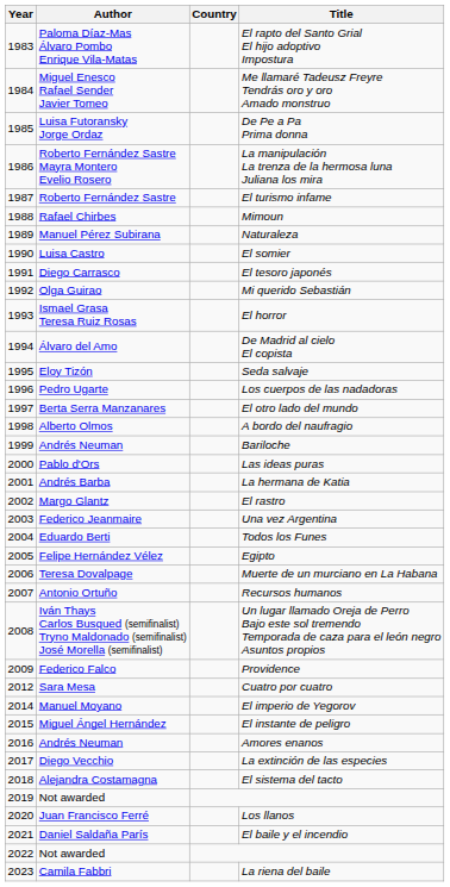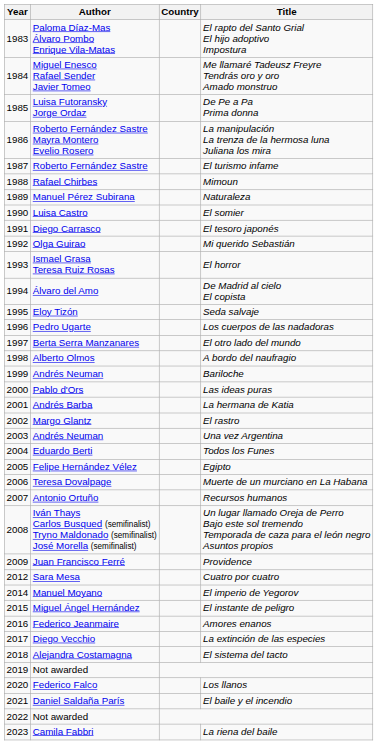 <table class="wikitable sortable">
 <tr>
 <th>Year</th>
 <th>Author</th>
 <th>Country</th>
 <th>Title</th>
 </tr>
 <tr>
 <td>1983</td>
 <td><a href='#'>Paloma Díaz-Mas</a><br><a href='#'>Álvaro Pombo</a><br><a href='#'>Enrique Vila-Matas</a></td>
 <td><br><br></td>
 <td><em>El rapto del Santo Grial</em><br><em>El hijo adoptivo</em><br><em>Impostura</em></td>
 </tr>
 <tr>
 <td>1984</td>
 <td><a href='#'>Miguel Enesco</a><br><a href='#'>Rafael Sender</a><br><a href='#'>Javier Tomeo</a></td>
 <td><br><br></td>
 <td><em>Me llamaré Tadeusz Freyre</em><br><em>Tendrás oro y oro</em><br><em>Amado monstruo</em></td>
 </tr>
 <tr>
 <td>1985</td>
 <td><a href='#'>Luisa Futoransky</a><br><a href='#'>Jorge Ordaz</a></td>
 <td><br></td>
 <td><em>De Pe a Pa</em><br><em>Prima donna</em></td>
 </tr>
 <tr>
 <td>1986</td>
 <td><a href='#'>Roberto Fernández Sastre</a><br><a href='#'>Mayra Montero</a><br><a href='#'>Evelio Rosero</a></td>
 <td><br><br></td>
 <td><em>La manipulación</em><br><em>La trenza de la hermosa luna</em><br><em>Juliana los mira</em></td>
 </tr>
 <tr>
 <td>1987</td>
 <td><a href='#'>Roberto Fernández Sastre</a></td>
 <td></td>
 <td><em>El turismo infame</em></td>
 </tr>
 <tr>
 <td>1988</td>
 <td><a href='#'>Rafael Chirbes</a></td>
 <td></td>
 <td><em>Mimoun</em></td>
 </tr>
 <tr>
 <td>1989</td>
 <td><a href='#'>Manuel Pérez Subirana</a></td>
 <td></td>
 <td><em>Naturaleza</em></td>
 </tr>
 <tr>
 <td>1990</td>
 <td><a href='#'>Luisa Castro</a></td>
 <td></td>
 <td><em>El somier</em></td>
 </tr>
 <tr>
 <td>1991</td>
 <td><a href='#'>Diego Carrasco</a></td>
 <td></td>
 <td><em>El tesoro japonés</em></td>
 </tr>
 <tr>
 <td>1992</td>
 <td><a href='#'>Olga Guirao</a></td>
 <td></td>
 <td><em>Mi querido Sebastián</em></td>
 </tr>
 <tr>
 <td>1993</td>
 <td><a href='#'>Ismael Grasa</a><br><a href='#'>Teresa Ruiz Rosas</a></td>
 <td></td>
 <td><em>El horror</em></td>
 </tr>
 <tr>
 <td>1994</td>
 <td><a href='#'>Álvaro del Amo</a></td>
 <td><br></td>
 <td><em>De Madrid al cielo</em><br><em>El copista</em></td>
 </tr>
 <tr>
 <td>1995</td>
 <td><a href='#'>Eloy Tizón</a></td>
 <td></td>
 <td><em>Seda salvaje</em></td>
 </tr>
 <tr>
 <td>1996</td>
 <td><a href='#'>Pedro Ugarte</a></td>
 <td></td>
 <td><em>Los cuerpos de las nadadoras</em></td>
 </tr>
 <tr>
 <td>1997</td>
 <td><a href='#'>Berta Serra Manzanares</a></td>
 <td></td>
 <td><em>El otro lado del mundo</em></td>
 </tr>
 <tr>
 <td>1998</td>
 <td><a href='#'>Alberto Olmos</a></td>
 <td></td>
 <td><em>A bordo del naufragio</em></td>
 </tr>
 <tr>
 <td>1999</td>
 <td><a href='#'>Andrés Neuman</a></td>
 <td><br></td>
 <td><em>Bariloche</em></td>
 </tr>
 <tr>
 <td>2000</td>
 <td><a href='#'>Pablo d'Ors</a></td>
 <td></td>
 <td><em>Las ideas puras</em></td>
 </tr>
 <tr>
 <td>2001</td>
 <td><a href='#'>Andrés Barba</a></td>
 <td></td>
 <td><em>La hermana de Katia</em></td>
 </tr>
 <tr>
 <td>2002</td>
 <td><a href='#'>Margo Glantz</a></td>
 <td></td>
 <td><em>El rastro</em></td>
 </tr>
 <tr>
 <td>2003</td>
-<td><a href='#'>Federico Jeanmaire</a></td>
+<td><a href='#'>Andrés Neuman</a></td>
 <td><br></td>
 <td><em>Una vez Argentina</em></td>
 </tr>
 <tr>
 <td>2004</td>
 <td><a href='#'>Eduardo Berti</a></td>
 <td></td>
 <td><em>Todos los Funes</em></td>
 </tr>
 <tr>
 <td>2005</td>
 <td><a href='#'>Felipe Hernández Vélez</a></td>
 <td></td>
 <td><em>Egipto</em></td>
 </tr>
 <tr>
 <td>2006</td>
 <td><a href='#'>Teresa Dovalpage</a></td>
 <td></td>
 <td><em>Muerte de un murciano en La Habana</em></td>
 </tr>
 <tr>
 <td>2007</td>
 <td><a href='#'>Antonio Ortuño</a></td>
 <td></td>
 <td><em>Recursos humanos</em></td>
 </tr>
 <tr>
 <td>2008</td>
 <td><a href='#'>Iván Thays</a> <br><a href='#'>Carlos Busqued</a> <small>(semifinalist)</small><br><a href='#'>Tryno Maldonado</a> <small>(semifinalist)</small><br><a href='#'>José Morella</a> <small>(semifinalist)</small></td>
 <td><br><br><br></td>
 <td><em>Un lugar llamado Oreja de Perro</em><br><em>Bajo este sol tremendo</em><br><em>Temporada de caza para el león negro</em><br><em>Asuntos propios</em></td>
 </tr>
 <tr>
 <td>2009</td>
-<td><a href='#'>Federico Falco</a></td>
+<td><a href='#'>Juan Francisco Ferré</a></td>
 <td></td>
 <td><em>Providence</em></td>
 </tr>
 <tr>
 <td>2012</td>
 <td><a href='#'>Sara Mesa</a></td>
 <td></td>
 <td><em>Cuatro por cuatro</em></td>
 </tr>
 <tr>
 <td>2014</td>
 <td><a href='#'>Manuel Moyano</a></td>
 <td></td>
 <td><em>El imperio de Yegorov</em></td>
 </tr>
 <tr>
 <td>2015</td>
 <td><a href='#'>Miguel Ángel Hernández</a></td>
 <td></td>
 <td><em>El instante de peligro</em></td>
 </tr>
 <tr>
 <td>2016</td>
-<td><a href='#'>Andrés Neuman</a></td>
+<td><a href='#'>Federico Jeanmaire</a></td>
 <td></td>
 <td><em>Amores enanos</em></td>
 </tr>
 <tr>
 <td>2017</td>
 <td><a href='#'>Diego Vecchio</a></td>
 <td></td>
 <td><em>La extinción de las especies</em></td>
 </tr>
 <tr>
 <td>2018</td>
 <td><a href='#'>Alejandra Costamagna</a></td>
 <td></td>
 <td><em>El sistema del tacto</em></td>
 </tr>
 <tr>
 <td>2019</td>
 <td>Not awarded</td>
 </tr>
 <tr>
 <td>2020</td>
-<td><a href='#'>Juan Francisco Ferré</a></td>
+<td><a href='#'>Federico Falco</a></td>
 <td></td>
 <td><em>Los llanos</em></td>
 </tr>
 <tr>
 <td>2021</td>
 <td><a href='#'>Daniel Saldaña París</a></td>
 <td></td>
 <td><em>El baile y el incendio</em></td>
 </tr>
 <tr>
 <td>2022</td>
 <td>Not awarded</td>
 </tr>
 <tr>
 <td>2023</td>
 <td><a href='#'>Camila Fabbri</a></td>
 <td></td>
 <td><em>La riena del baile</em></td>
 </tr>
 </table>
